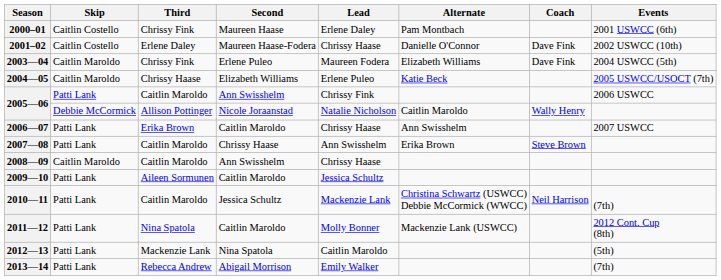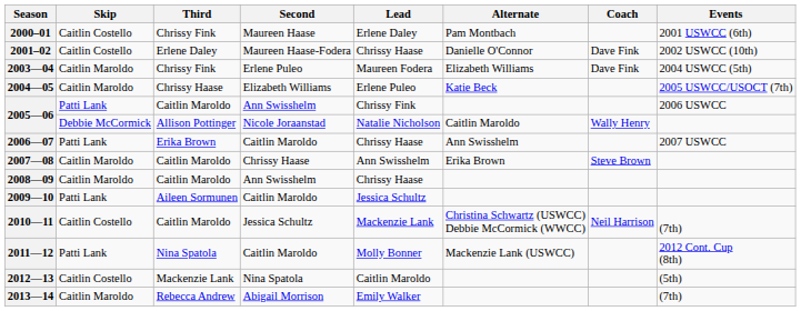 <table class="wikitable">
 <tr>
 <th scope="col">Season</th>
 <th scope="col">Skip</th>
 <th scope="col">Third</th>
 <th scope="col">Second</th>
 <th scope="col">Lead</th>
 <th scope="col">Alternate</th>
 <th scope="col">Coach</th>
 <th scope="col">Events</th>
 </tr>
 <tr>
 <th scope="row">2000–01</th>
 <td>Caitlin Costello</td>
 <td>Chrissy Fink</td>
 <td>Maureen Haase</td>
 <td>Erlene Daley</td>
 <td>Pam Montbach</td>
 <td></td>
 <td>2001 <a href='#'>USWCC</a> (6th)</td>
 </tr>
 <tr>
 <th scope="row">2001–02</th>
 <td>Caitlin Costello</td>
 <td>Erlene Daley</td>
 <td>Maureen Haase-Fodera</td>
 <td>Chrissy Haase</td>
 <td>Danielle O'Connor</td>
 <td>Dave Fink</td>
 <td>2002 USWCC (10th)</td>
 </tr>
 <tr>
 <th scope="row">2003—04</th>
 <td>Caitlin Maroldo</td>
 <td>Chrissy Fink</td>
 <td>Erlene Puleo</td>
 <td>Maureen Fodera</td>
 <td>Elizabeth Williams</td>
 <td>Dave Fink</td>
 <td>2004 USWCC (5th)</td>
 </tr>
 <tr>
 <th scope="row">2004—05</th>
 <td>Caitlin Maroldo</td>
 <td>Chrissy Haase</td>
 <td>Elizabeth Williams</td>
 <td>Erlene Puleo</td>
 <td><a href='#'>Katie Beck</a></td>
 <td></td>
 <td><a href='#'>2005 USWCC/USOCT</a> (7th)</td>
 </tr>
 <tr>
 <th scope="row" rowspan=2>2005—06</th>
 <td><a href='#'>Patti Lank</a></td>
 <td>Caitlin Maroldo</td>
 <td><a href='#'>Ann Swisshelm</a></td>
 <td>Chrissy Fink</td>
 <td></td>
 <td></td>
 <td>2006 USWCC </td>
 </tr>
 <tr>
 <td><a href='#'>Debbie McCormick</a></td>
 <td><a href='#'>Allison Pottinger</a></td>
 <td><a href='#'>Nicole Joraanstad</a></td>
 <td><a href='#'>Natalie Nicholson</a></td>
 <td>Caitlin Maroldo</td>
 <td><a href='#'>Wally Henry</a></td>
 <td> </td>
 </tr>
 <tr>
 <th scope="row">2006—07</th>
 <td>Patti Lank</td>
 <td><a href='#'>Erika Brown</a></td>
 <td>Caitlin Maroldo</td>
 <td>Chrissy Haase</td>
 <td>Ann Swisshelm</td>
 <td></td>
 <td>2007 USWCC </td>
 </tr>
 <tr>
 <th scope="row">2007—08</th>
-<td>Patti Lank</td>
+<td>Caitlin Maroldo</td>
 <td>Caitlin Maroldo</td>
 <td>Chrissy Haase</td>
 <td>Ann Swisshelm</td>
 <td>Erika Brown</td>
 <td><a href='#'>Steve Brown</a></td>
 <td> </td>
 </tr>
 <tr>
 <th scope="row">2008—09</th>
 <td>Caitlin Maroldo</td>
 <td>Caitlin Maroldo</td>
 <td>Ann Swisshelm</td>
 <td>Chrissy Haase</td>
 <td></td>
 <td></td>
 <td> </td>
 </tr>
 <tr>
 <th scope="row">2009—10</th>
 <td>Patti Lank</td>
 <td><a href='#'>Aileen Sormunen</a></td>
 <td>Caitlin Maroldo</td>
 <td><a href='#'>Jessica Schultz</a></td>
 <td></td>
 <td></td>
 <td> </td>
 </tr>
 <tr>
 <th scope="row">2010—11</th>
-<td>Patti Lank</td>
+<td>Caitlin Costello</td>
 <td>Caitlin Maroldo</td>
 <td>Jessica Schultz</td>
 <td><a href='#'>Mackenzie Lank</a></td>
 <td><a href='#'>Christina Schwartz</a> (USWCC)<br> Debbie McCormick (WWCC)</td>
 <td><a href='#'>Neil Harrison</a></td>
 <td> <br> (7th)</td>
 </tr>
 <tr>
 <th scope="row">2011—12</th>
 <td>Patti Lank</td>
 <td><a href='#'>Nina Spatola</a></td>
 <td>Caitlin Maroldo</td>
 <td><a href='#'>Molly Bonner</a></td>
 <td>Mackenzie Lank (USWCC)</td>
 <td></td>
 <td><a href='#'>2012 Cont. Cup</a> <br> (8th)</td>
 </tr>
 <tr>
 <th scope="row">2012—13</th>
-<td>Patti Lank</td>
+<td>Caitlin Costello</td>
 <td>Mackenzie Lank</td>
 <td>Nina Spatola</td>
 <td>Caitlin Maroldo</td>
 <td></td>
 <td></td>
 <td> (5th)</td>
 </tr>
 <tr>
 <th scope="row">2013—14</th>
-<td>Patti Lank</td>
+<td>Caitlin Maroldo</td>
 <td><a href='#'>Rebecca Andrew</a></td>
 <td><a href='#'>Abigail Morrison</a></td>
 <td><a href='#'>Emily Walker</a></td>
 <td></td>
 <td></td>
 <td> (7th)</td>
 </tr>
 </table>
